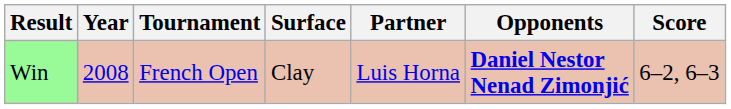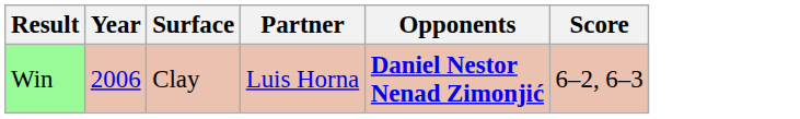 <table class="sortable wikitable">
 <tr>
 <th>Result</th>
 <th>Year</th>
-<th>Tournament</th>
 <th>Surface</th>
 <th>Partner</th>
 <th>Opponents</th>
 <th class="unsortable">Score</th>
 </tr>
 <tr bgcolor=EBC2AF>
 <td bgcolor=98FB98>Win</td>
-<td><a href='#'>2008</a></td>
-<td><a href='#'>French Open</a></td>
+<td><a href='#'>2006</a></td>
 <td>Clay</td>
 <td> <a href='#'>Luis Horna</a></td>
 <td><strong> <a href='#'>Daniel Nestor</a><br> <a href='#'>Nenad Zimonjić</a></strong></td>
 <td>6–2, 6–3</td>
 </tr>
 </table>
